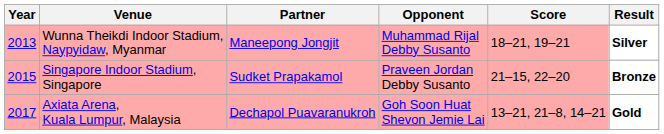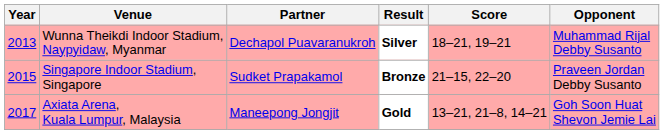 <table class="sortable wikitable" style="font-size: 90%">
 <tr>
 <th>Year</th>
 <th>Venue</th>
 <th>Partner</th>
+<th>Result</th>
+<th>Score</th>
 <th>Opponent</th>
-<th>Score</th>
-<th>Result</th>
 </tr>
 <tr style="background:#FFAAAA">
 <td align="center"><a href='#'>2013</a></td>
 <td align="left">Wunna Theikdi Indoor Stadium,<br><a href='#'>Naypyidaw</a>, Myanmar</td>
-<td align="left"> <a href='#'>Maneepong Jongjit</a></td>
+<td align="left"> <a href='#'>Dechapol Puavaranukroh</a></td>
+<td style="text-align:left; background:white"> <strong>Silver</strong></td>
+<td align="left">18–21, 19–21</td>
 <td align="left"> <a href='#'>Muhammad Rijal</a><br> <a href='#'>Debby Susanto</a></td>
-<td align="left">18–21, 19–21</td>
-<td style="text-align:left; background:white"> <strong>Silver</strong></td>
 </tr>
 <tr style="background:#FFAAAA">
 <td align="center"><a href='#'>2015</a></td>
 <td align="left"><a href='#'>Singapore Indoor Stadium</a>,<br>Singapore</td>
 <td align="left"> <a href='#'>Sudket Prapakamol</a></td>
+<td style="text-align:left; background:white"> <strong>Bronze</strong></td>
+<td align="left">21–15, 22–20</td>
 <td align="left"> <a href='#'>Praveen Jordan</a><br> Debby Susanto</td>
-<td align="left">21–15, 22–20</td>
-<td style="text-align:left; background:white"> <strong>Bronze</strong></td>
 </tr>
 <tr style="background:#FFAAAA">
 <td align="center"><a href='#'>2017</a></td>
 <td align="left"><a href='#'>Axiata Arena</a>,<br><a href='#'>Kuala Lumpur</a>, Malaysia</td>
-<td align="left"> <a href='#'>Dechapol Puavaranukroh</a></td>
+<td align="left"> <a href='#'>Maneepong Jongjit</a></td>
+<td style="text-align:left; background:white"> <strong>Gold</strong></td>
+<td align="left">13–21, 21–8, 14–21</td>
 <td align="left"> <a href='#'>Goh Soon Huat</a><br> <a href='#'>Shevon Jemie Lai</a></td>
-<td align="left">13–21, 21–8, 14–21</td>
-<td style="text-align:left; background:white"> <strong>Gold</strong></td>
 </tr>
 </table>
